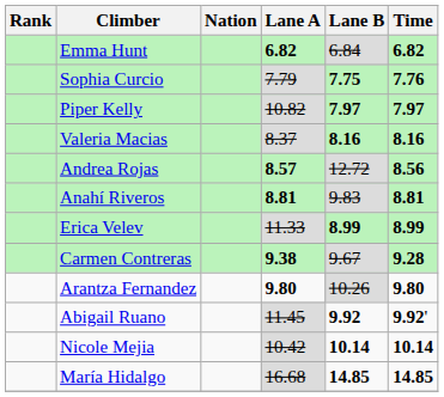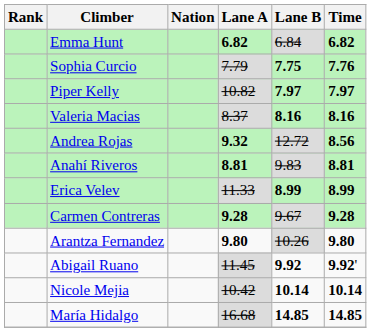 <table class="wikitable sortable" style="font-size:95%" style="width:35em;" style="text-align:center">
 <tr>
 <th>Rank</th>
 <th>Climber</th>
 <th>Nation</th>
 <th>Lane A</th>
 <th>Lane B</th>
 <th>Time</th>
 </tr>
 <tr bgcolor="bbf3bb">
 <td></td>
 <td align=left><a href='#'>Emma Hunt</a></td>
 <td align=left></td>
 <td><strong>6.82</strong></td>
 <td bgcolor="gainsboro"><s>6.84</s></td>
 <td><strong>6.82</strong></td>
 </tr>
 <tr bgcolor="bbf3bb">
 <td></td>
 <td align=left><a href='#'>Sophia Curcio</a></td>
 <td align=left></td>
 <td bgcolor="gainsboro"><s>7.79</s></td>
 <td><strong>7.75</strong></td>
 <td><strong>7.76</strong></td>
 </tr>
 <tr bgcolor="bbf3bb">
 <td></td>
 <td align=left><a href='#'>Piper Kelly</a></td>
 <td align=left></td>
 <td bgcolor="gainsboro"><s>10.82</s></td>
 <td><strong>7.97</strong></td>
 <td><strong>7.97</strong></td>
 </tr>
 <tr bgcolor="bbf3bb">
 <td></td>
 <td align=left><a href='#'>Valeria Macias</a></td>
 <td align=left></td>
 <td bgcolor="gainsboro"><s>8.37</s></td>
 <td><strong>8.16</strong></td>
 <td><strong>8.16</strong></td>
 </tr>
 <tr bgcolor="bbf3bb">
 <td></td>
 <td align=left><a href='#'>Andrea Rojas</a></td>
 <td align=left></td>
-<td><strong>8.57</strong></td>
+<td><strong>9.32</strong></td>
 <td bgcolor="gainsboro"><s>12.72</s></td>
 <td><strong>8.56</strong></td>
 </tr>
 <tr bgcolor="bbf3bb">
 <td></td>
 <td align=left><a href='#'>Anahí Riveros</a></td>
 <td align=left></td>
 <td><strong>8.81</strong></td>
 <td bgcolor="gainsboro"><s>9.83</s></td>
 <td><strong>8.81</strong></td>
 </tr>
 <tr bgcolor="bbf3bb">
 <td></td>
 <td align=left><a href='#'>Erica Velev</a></td>
 <td align=left></td>
 <td bgcolor="gainsboro"><s>11.33</s></td>
 <td><strong>8.99</strong></td>
 <td><strong>8.99</strong></td>
 </tr>
 <tr bgcolor="bbf3bb">
 <td></td>
 <td align=left><a href='#'>Carmen Contreras</a></td>
 <td align=left></td>
-<td><strong>9.38</strong></td>
+<td><strong>9.28</strong></td>
 <td bgcolor="gainsboro"><s>9.67</s></td>
 <td><strong>9.28</strong></td>
 </tr>
 <tr>
 <td></td>
 <td align=left><a href='#'>Arantza Fernandez</a></td>
 <td align=left></td>
 <td><strong>9.80</strong></td>
 <td bgcolor="gainsboro"><s>10.26</s></td>
 <td><strong>9.80</strong></td>
 </tr>
 <tr>
 <td></td>
 <td align=left><a href='#'>Abigail Ruano</a></td>
 <td align=left></td>
 <td bgcolor="gainsboro"><s>11.45</s></td>
 <td><strong>9.92</strong></td>
 <td><strong>9.92</strong>'</td>
 </tr>
 <tr>
 <td></td>
 <td align=left><a href='#'>Nicole Mejia</a></td>
 <td align=left></td>
 <td bgcolor="gainsboro"><s>10.42</s></td>
 <td><strong>10.14</strong></td>
 <td><strong>10.14</strong></td>
 </tr>
 <tr>
 <td></td>
 <td align=left><a href='#'>María Hidalgo</a></td>
 <td align=left></td>
 <td bgcolor="gainsboro"><s>16.68</s></td>
 <td><strong>14.85</strong></td>
 <td><strong>14.85</strong></td>
 </tr>
 <tr>
 </tr>
 </table>
